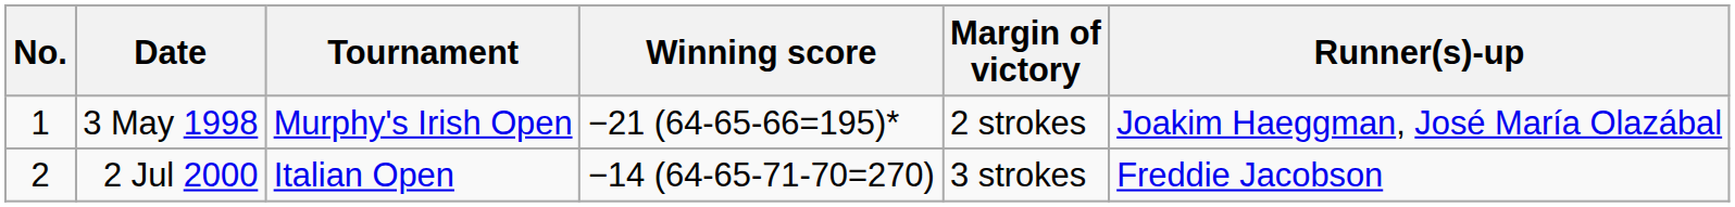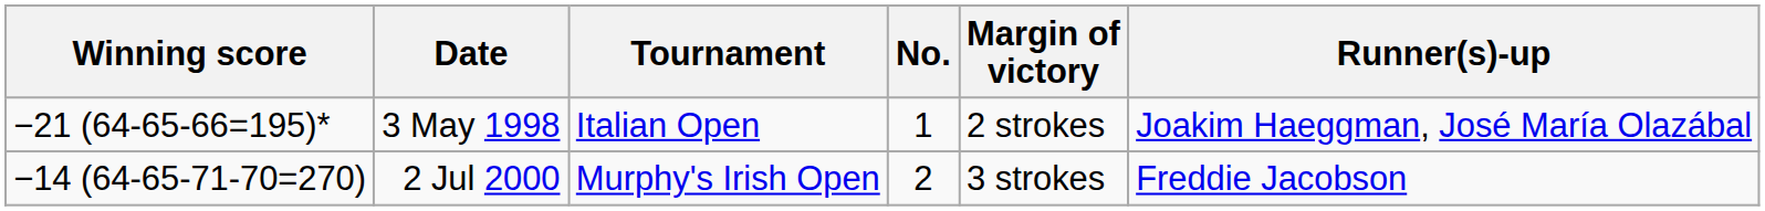 <table class="wikitable" style="font-size:95%;">
 <tr>
-<th>No.</th>
+<th>Winning score</th>
 <th>Date</th>
 <th>Tournament</th>
-<th>Winning score</th>
+<th>No.</th>
 <th>Margin of<br>victory</th>
 <th>Runner(s)-up</th>
 </tr>
 <tr>
+<td>−21 (64-65-66=195)*</td>
+<td align=right>3 May <a href='#'>1998</a></td>
+<td><a href='#'>Italian Open</a></td>
 <td align=center>1</td>
-<td align=right>3 May <a href='#'>1998</a></td>
-<td><a href='#'>Murphy's Irish Open</a></td>
-<td>−21 (64-65-66=195)*</td>
 <td>2 strokes</td>
 <td> <a href='#'>Joakim Haeggman</a>,  <a href='#'>José María Olazábal</a></td>
 </tr>
 <tr>
+<td>−14 (64-65-71-70=270)</td>
+<td align=right>2 Jul <a href='#'>2000</a></td>
+<td><a href='#'>Murphy's Irish Open</a></td>
 <td align=center>2</td>
-<td align=right>2 Jul <a href='#'>2000</a></td>
-<td><a href='#'>Italian Open</a></td>
-<td>−14 (64-65-71-70=270)</td>
 <td>3 strokes</td>
 <td> <a href='#'>Freddie Jacobson</a></td>
 </tr>
 </table>
